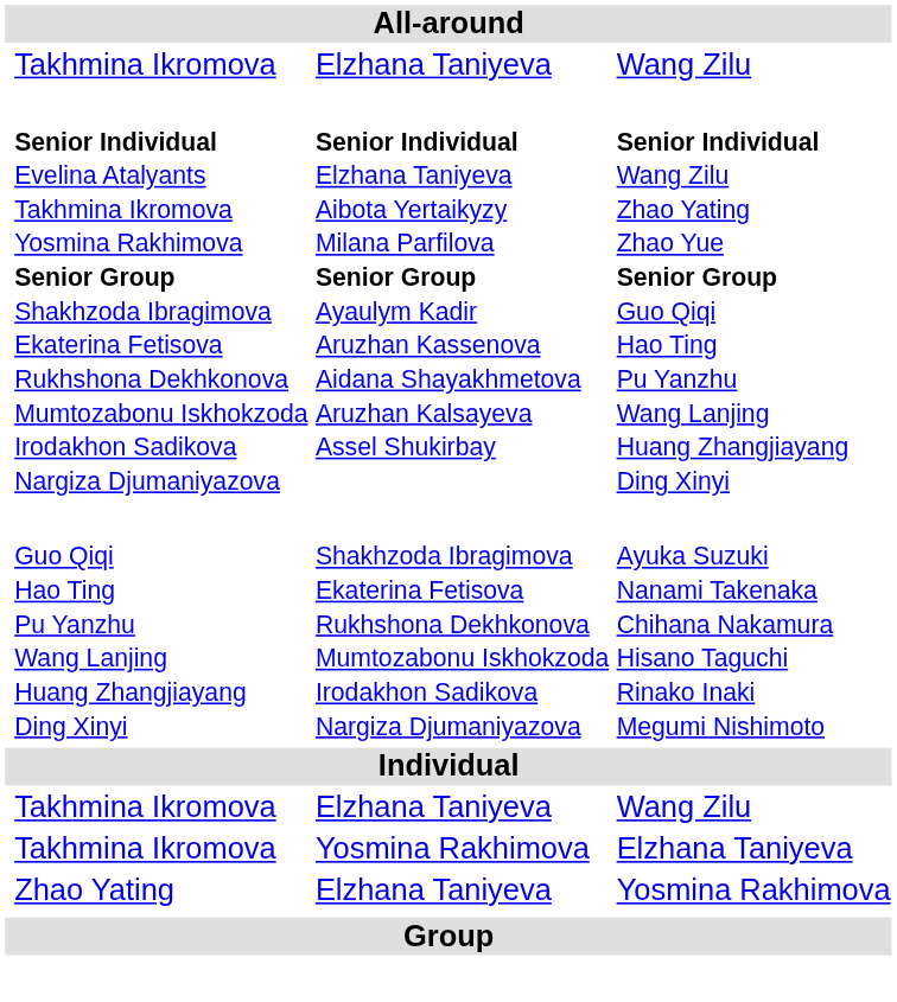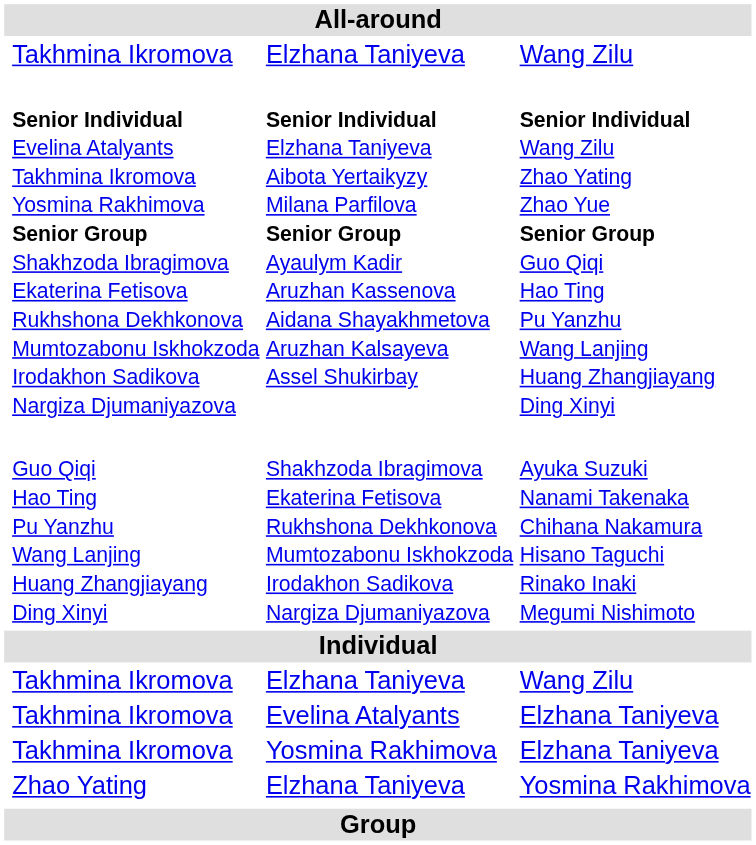 <table>
 <tr bgcolor="DFDFDF">
 <td colspan="4" align="center"><strong>All-around</strong></td>
 </tr>
 <tr>
 <th scope=row style="text-align:left"></th>
 <td> <a href='#'>Takhmina Ikromova</a></td>
 <td> <a href='#'>Elzhana Taniyeva</a></td>
 <td> <a href='#'>Wang Zilu</a></td>
 </tr>
 <tr>
 <th scope=row style="text-align:left"></th>
 <td valign="top"><br><small><strong>Senior Individual</strong><br><a href='#'>Evelina Atalyants</a><br><a href='#'>Takhmina Ikromova</a><br><a href='#'>Yosmina Rakhimova</a><br><strong>Senior Group</strong><br><a href='#'>Shakhzoda Ibragimova</a><br><a href='#'>Ekaterina Fetisova</a><br><a href='#'>Rukhshona Dekhkonova</a><br><a href='#'>Mumtozabonu Iskhokzoda</a><br><a href='#'>Irodakhon Sadikova</a><br><a href='#'>Nargiza Djumaniyazova</a></small></td>
 <td valign="top"><br><small><strong>Senior Individual</strong><br><a href='#'>Elzhana Taniyeva</a><br><a href='#'>Aibota Yertaikyzy</a><br><a href='#'>Milana Parfilova</a><br><strong>Senior Group</strong><br><a href='#'>Ayaulym Kadir</a><br><a href='#'>Aruzhan Kassenova</a><br><a href='#'>Aidana Shayakhmetova</a><br><a href='#'>Aruzhan Kalsayeva</a><br><a href='#'>Assel Shukirbay</a></small></td>
 <td valign="top"><br><small><strong>Senior Individual</strong><br><a href='#'>Wang Zilu</a><br><a href='#'>Zhao Yating</a><br><a href='#'>Zhao Yue</a><br><strong>Senior Group</strong><br><a href='#'>Guo Qiqi</a><br><a href='#'>Hao Ting</a><br><a href='#'>Pu Yanzhu</a><br><a href='#'>Wang Lanjing</a><br><a href='#'>Huang Zhangjiayang</a><br><a href='#'>Ding Xinyi</a></small></td>
 </tr>
 <tr>
 <th scope=row style="text-align:left"></th>
 <td valign="top"><br><small><a href='#'>Guo Qiqi</a><br><a href='#'>Hao Ting</a><br><a href='#'>Pu Yanzhu</a><br><a href='#'>Wang Lanjing</a><br><a href='#'>Huang Zhangjiayang</a><br><a href='#'>Ding Xinyi</a></small></td>
 <td valign="top"><br><small><a href='#'>Shakhzoda Ibragimova</a><br><a href='#'>Ekaterina Fetisova</a><br><a href='#'>Rukhshona Dekhkonova</a><br><a href='#'>Mumtozabonu Iskhokzoda</a><br><a href='#'>Irodakhon Sadikova</a><br><a href='#'>Nargiza Djumaniyazova</a></small></td>
 <td valign="top"><br><small><a href='#'>Ayuka Suzuki</a><br><a href='#'>Nanami Takenaka</a><br><a href='#'>Chihana Nakamura</a><br><a href='#'>Hisano Taguchi</a><br><a href='#'>Rinako Inaki</a><br><a href='#'>Megumi Nishimoto</a></small></td>
 </tr>
 <tr bgcolor="DFDFDF">
 <td colspan="4" align="center"><strong>Individual</strong></td>
 </tr>
 <tr>
 <th scope=row style="text-align:left"></th>
 <td> <a href='#'>Takhmina Ikromova</a></td>
 <td> <a href='#'>Elzhana Taniyeva</a></td>
 <td> <a href='#'>Wang Zilu</a></td>
 </tr>
 <tr>
 <th scope=row style="text-align:left"></th>
 <td> <a href='#'>Takhmina Ikromova</a></td>
+<td> <a href='#'>Evelina Atalyants</a></td>
+<td> <a href='#'>Elzhana Taniyeva</a></td>
+</tr>
+<tr>
+<th scope=row style="text-align:left"></th>
+<td> <a href='#'>Takhmina Ikromova</a></td>
 <td> <a href='#'>Yosmina Rakhimova</a></td>
 <td> <a href='#'>Elzhana Taniyeva</a></td>
 </tr>
 <tr>
 <th scope=row style="text-align:left"></th>
 <td> <a href='#'>Zhao Yating</a></td>
 <td> <a href='#'>Elzhana Taniyeva</a></td>
 <td> <a href='#'>Yosmina Rakhimova</a></td>
 </tr>
 <tr>
 </tr>
 <tr bgcolor="DFDFDF">
 <td colspan="4" align="center"><strong>Group</strong></td>
 </tr>
 <tr>
 <th scope=row style="text-align:left"></th>
 <td valign="top"></td>
 <td valign="top"></td>
 <td valign="top"></td>
 </tr>
 <tr>
 <th scope=row style="text-align:left"></th>
 <td valign="top"></td>
 <td valign="top"></td>
 <td valign="top"></td>
 </tr>
 <tr>
 </tr>
 </table>
